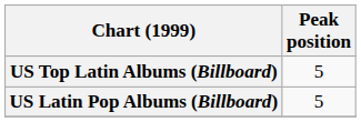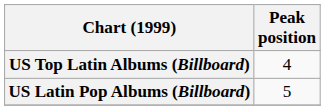 <table class="wikitable plainrowheaders" style="text-align:center">
 <tr>
 <th scope="col">Chart (1999)</th>
 <th scope="col">Peak<br>position</th>
 </tr>
 <tr>
 <th scope="row">US Top Latin Albums (<em>Billboard</em>)</th>
-<td>5</td>
+<td>4</td>
 </tr>
 <tr>
 <th scope="row">US Latin Pop Albums (<em>Billboard</em>)</th>
 <td>5</td>
 </tr>
 <tr>
 </tr>
 </table>
